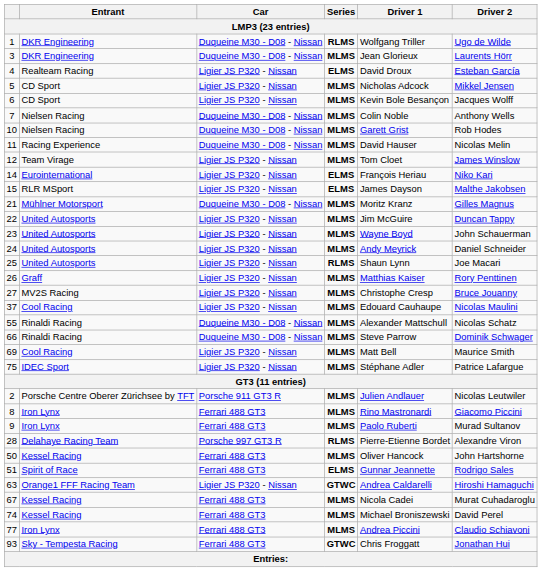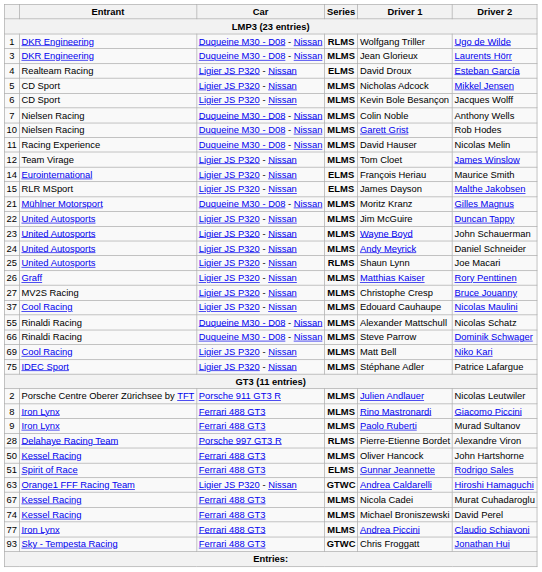 <table class="wikitable" style="font-size: 85%">
 <tr>
 <th></th>
 <th>Entrant</th>
 <th>Car</th>
 <th>Series</th>
 <th>Driver 1</th>
 <th>Driver 2</th>
 </tr>
 <tr>
 <th colspan=6>LMP3 (23 entries)</th>
 </tr>
 <tr>
 <td align=center>1</td>
 <td> <a href='#'>DKR Engineering</a></td>
 <td><a href='#'>Duqueine M30 - D08</a> - <a href='#'>Nissan</a></td>
 <td align=center><strong><span>RLMS</span></strong></td>
 <td> Wolfgang Triller</td>
 <td> <a href='#'>Ugo de Wilde</a></td>
 </tr>
 <tr>
 <td align=center>3</td>
 <td> <a href='#'>DKR Engineering</a></td>
 <td><a href='#'>Duqueine M30 - D08</a> - <a href='#'>Nissan</a></td>
 <td align=center><strong><span>MLMS</span></strong></td>
 <td> Jean Glorieux</td>
 <td> <a href='#'>Laurents Hörr</a></td>
 </tr>
 <tr>
 <td align=center>4</td>
 <td> Realteam Racing</td>
 <td><a href='#'>Ligier JS P320</a> - <a href='#'>Nissan</a></td>
 <td align=center><strong><span>ELMS</span></strong></td>
 <td> David Droux</td>
 <td> <a href='#'>Esteban García</a></td>
 </tr>
 <tr>
 <td align=center>5</td>
 <td> CD Sport</td>
 <td><a href='#'>Ligier JS P320</a> - <a href='#'>Nissan</a></td>
 <td align=center><strong><span>MLMS</span></strong></td>
 <td> Nicholas Adcock</td>
 <td> <a href='#'>Mikkel Jensen</a></td>
 </tr>
 <tr>
 <td align=center>6</td>
 <td> CD Sport</td>
 <td><a href='#'>Ligier JS P320</a> - <a href='#'>Nissan</a></td>
 <td align=center><strong><span>MLMS</span></strong></td>
 <td> Kevin Bole Besançon</td>
 <td> Jacques Wolff</td>
 </tr>
 <tr>
 <td align=center>7</td>
 <td> Nielsen Racing</td>
 <td><a href='#'>Duqueine M30 - D08</a> - <a href='#'>Nissan</a></td>
 <td align=center><strong><span>MLMS</span></strong></td>
 <td> Colin Noble</td>
 <td> Anthony Wells</td>
 </tr>
 <tr>
 <td align=center>10</td>
 <td> Nielsen Racing</td>
 <td><a href='#'>Duqueine M30 - D08</a> - <a href='#'>Nissan</a></td>
 <td align=center><strong><span>MLMS</span></strong></td>
 <td> <a href='#'>Garett Grist</a></td>
 <td> Rob Hodes</td>
 </tr>
 <tr>
 <td align=center>11</td>
 <td> Racing Experience</td>
 <td><a href='#'>Duqueine M30 - D08</a> - <a href='#'>Nissan</a></td>
 <td align=center><strong><span>MLMS</span></strong></td>
 <td> David Hauser</td>
 <td> Nicolas Melin</td>
 </tr>
 <tr>
 <td align=center>12</td>
 <td> Team Virage</td>
 <td><a href='#'>Ligier JS P320</a> - <a href='#'>Nissan</a></td>
 <td align=center><strong><span>MLMS</span></strong></td>
 <td> Tom Cloet</td>
 <td> <a href='#'>James Winslow</a></td>
 </tr>
 <tr>
 <td align=center>14</td>
 <td> <a href='#'>Eurointernational</a></td>
 <td><a href='#'>Ligier JS P320</a> - <a href='#'>Nissan</a></td>
 <td align=center><strong><span>ELMS</span></strong></td>
 <td> François Heriau</td>
-<td> <a href='#'>Niko Kari</a></td>
+<td> Maurice Smith</td>
 </tr>
 <tr>
 <td align=center>15</td>
 <td> RLR MSport</td>
 <td><a href='#'>Ligier JS P320</a> - <a href='#'>Nissan</a></td>
 <td align=center><strong><span>ELMS</span></strong></td>
 <td> James Dayson</td>
 <td> <a href='#'>Malthe Jakobsen</a></td>
 </tr>
 <tr>
 <td align=center>21</td>
 <td> <a href='#'>Mühlner Motorsport</a></td>
 <td><a href='#'>Duqueine M30 - D08</a> - <a href='#'>Nissan</a></td>
 <td align=center><strong><span>MLMS</span></strong></td>
 <td> Moritz Kranz</td>
 <td> <a href='#'>Gilles Magnus</a></td>
 </tr>
 <tr>
 <td align=center>22</td>
 <td> <a href='#'>United Autosports</a></td>
 <td><a href='#'>Ligier JS P320</a> - <a href='#'>Nissan</a></td>
 <td align=center><strong><span>MLMS</span></strong></td>
 <td> Jim McGuire</td>
 <td> <a href='#'>Duncan Tappy</a></td>
 </tr>
 <tr>
 <td align=center>23</td>
 <td> <a href='#'>United Autosports</a></td>
 <td><a href='#'>Ligier JS P320</a> - <a href='#'>Nissan</a></td>
 <td align=center><strong><span>MLMS</span></strong></td>
 <td> <a href='#'>Wayne Boyd</a></td>
 <td> John Schauerman</td>
 </tr>
 <tr>
 <td align=center>24</td>
 <td> <a href='#'>United Autosports</a></td>
 <td><a href='#'>Ligier JS P320</a> - <a href='#'>Nissan</a></td>
 <td align=center><strong><span>MLMS</span></strong></td>
 <td> <a href='#'>Andy Meyrick</a></td>
 <td> Daniel Schneider</td>
 </tr>
 <tr>
 <td align=center>25</td>
 <td> <a href='#'>United Autosports</a></td>
 <td><a href='#'>Ligier JS P320</a> - <a href='#'>Nissan</a></td>
 <td align=center><strong><span>RLMS</span></strong></td>
 <td> Shaun Lynn</td>
 <td> Joe Macari</td>
 </tr>
 <tr>
 <td align=center>26</td>
 <td> <a href='#'>Graff</a></td>
 <td><a href='#'>Ligier JS P320</a> - <a href='#'>Nissan</a></td>
 <td align=center><strong><span>MLMS</span></strong></td>
 <td> <a href='#'>Matthias Kaiser</a></td>
 <td> <a href='#'>Rory Penttinen</a></td>
 </tr>
 <tr>
 <td align=center>27</td>
 <td> MV2S Racing</td>
 <td><a href='#'>Ligier JS P320</a> - <a href='#'>Nissan</a></td>
 <td align=center><strong><span>MLMS</span></strong></td>
 <td> Christophe Cresp</td>
 <td> <a href='#'>Bruce Jouanny</a></td>
 </tr>
 <tr>
 <td align=center>37</td>
 <td> <a href='#'>Cool Racing</a></td>
 <td><a href='#'>Ligier JS P320</a> - <a href='#'>Nissan</a></td>
 <td align=center><strong><span>MLMS</span></strong></td>
 <td> Edouard Cauhaupe</td>
 <td> <a href='#'>Nicolas Maulini</a></td>
 </tr>
 <tr>
 <td align=center>55</td>
 <td> Rinaldi Racing</td>
 <td><a href='#'>Duqueine M30 - D08</a> - <a href='#'>Nissan</a></td>
 <td align=center><strong><span>MLMS</span></strong></td>
 <td> Alexander Mattschull</td>
 <td> Nicolas Schatz</td>
 </tr>
 <tr>
 <td align=center>66</td>
 <td> Rinaldi Racing</td>
 <td><a href='#'>Duqueine M30 - D08</a> - <a href='#'>Nissan</a></td>
 <td align=center><strong><span>MLMS</span></strong></td>
 <td> Steve Parrow</td>
 <td> <a href='#'>Dominik Schwager</a></td>
 </tr>
 <tr>
 <td align=center>69</td>
 <td> <a href='#'>Cool Racing</a></td>
 <td><a href='#'>Ligier JS P320</a> - <a href='#'>Nissan</a></td>
 <td align=center><strong><span>MLMS</span></strong></td>
 <td> Matt Bell</td>
-<td> Maurice Smith</td>
+<td> <a href='#'>Niko Kari</a></td>
 </tr>
 <tr>
 <td align=center>75</td>
 <td> <a href='#'>IDEC Sport</a></td>
 <td><a href='#'>Ligier JS P320</a> - <a href='#'>Nissan</a></td>
 <td align=center><strong><span>MLMS</span></strong></td>
 <td> Stéphane Adler</td>
 <td> Patrice Lafargue</td>
 </tr>
 <tr>
 <th colspan=6>GT3 (11 entries)</th>
 </tr>
 <tr>
 <td align=center>2</td>
 <td> Porsche Centre Oberer Zürichsee by <a href='#'>TFT</a></td>
 <td><a href='#'>Porsche 911 GT3 R</a></td>
 <td align=center><strong><span>MLMS</span></strong></td>
 <td> <a href='#'>Julien Andlauer</a></td>
 <td> Nicolas Leutwiler</td>
 </tr>
 <tr>
 <td align=center>8</td>
 <td> <a href='#'>Iron Lynx</a></td>
 <td><a href='#'>Ferrari 488 GT3</a></td>
 <td align=center><strong><span>MLMS</span></strong></td>
 <td> <a href='#'>Rino Mastronardi</a></td>
 <td> <a href='#'>Giacomo Piccini</a></td>
 </tr>
 <tr>
 <td align=center>9</td>
 <td> <a href='#'>Iron Lynx</a></td>
 <td><a href='#'>Ferrari 488 GT3</a></td>
 <td align=center><strong><span>MLMS</span></strong></td>
 <td> <a href='#'>Paolo Ruberti</a></td>
 <td> Murad Sultanov</td>
 </tr>
 <tr>
 <td align=center>28</td>
 <td> <a href='#'>Delahaye Racing Team</a></td>
 <td><a href='#'>Porsche 997 GT3 R</a></td>
 <td align=center><strong><span>RLMS</span></strong></td>
 <td> Pierre-Etienne Bordet</td>
 <td> Alexandre Viron</td>
 </tr>
 <tr>
 <td align=center>50</td>
 <td> <a href='#'>Kessel Racing</a></td>
 <td><a href='#'>Ferrari 488 GT3</a></td>
 <td align=center><strong><span>MLMS</span></strong></td>
 <td> Oliver Hancock</td>
 <td> John Hartshorne</td>
 </tr>
 <tr>
 <td align=center>51</td>
 <td> <a href='#'>Spirit of Race</a></td>
 <td><a href='#'>Ferrari 488 GT3</a></td>
 <td align=center><strong><span>ELMS</span></strong></td>
 <td> <a href='#'>Gunnar Jeannette</a></td>
 <td> <a href='#'>Rodrigo Sales</a></td>
 </tr>
 <tr>
 <td align=center>63</td>
 <td> <a href='#'>Orange1 FFF Racing Team</a></td>
 <td><a href='#'>Ligier JS P320</a> - <a href='#'>Nissan</a></td>
 <td align=center><strong><span>GTWC</span></strong></td>
 <td> <a href='#'>Andrea Caldarelli</a></td>
 <td> <a href='#'>Hiroshi Hamaguchi</a></td>
 </tr>
 <tr>
 <td align=center>67</td>
 <td> <a href='#'>Kessel Racing</a></td>
 <td><a href='#'>Ferrari 488 GT3</a></td>
 <td align=center><strong><span>MLMS</span></strong></td>
 <td> Nicola Cadei</td>
 <td> Murat Cuhadaroglu</td>
 </tr>
 <tr>
 <td align=center>74</td>
 <td> <a href='#'>Kessel Racing</a></td>
 <td><a href='#'>Ferrari 488 GT3</a></td>
 <td align=center><strong><span>MLMS</span></strong></td>
 <td> Michael Broniszewski</td>
 <td> David Perel</td>
 </tr>
 <tr>
 <td align=center>77</td>
 <td> <a href='#'>Iron Lynx</a></td>
 <td><a href='#'>Ferrari 488 GT3</a></td>
 <td align=center><strong><span>MLMS</span></strong></td>
 <td> <a href='#'>Andrea Piccini</a></td>
 <td> <a href='#'>Claudio Schiavoni</a></td>
 </tr>
 <tr>
 <td align=center>93</td>
 <td> <a href='#'>Sky - Tempesta Racing</a></td>
 <td><a href='#'>Ferrari 488 GT3</a></td>
 <td align=center><strong><span>GTWC</span></strong></td>
 <td> Chris Froggatt</td>
 <td> <a href='#'>Jonathan Hui</a></td>
 </tr>
 <tr>
 <th colspan=6>Entries:</th>
 </tr>
 </table>
